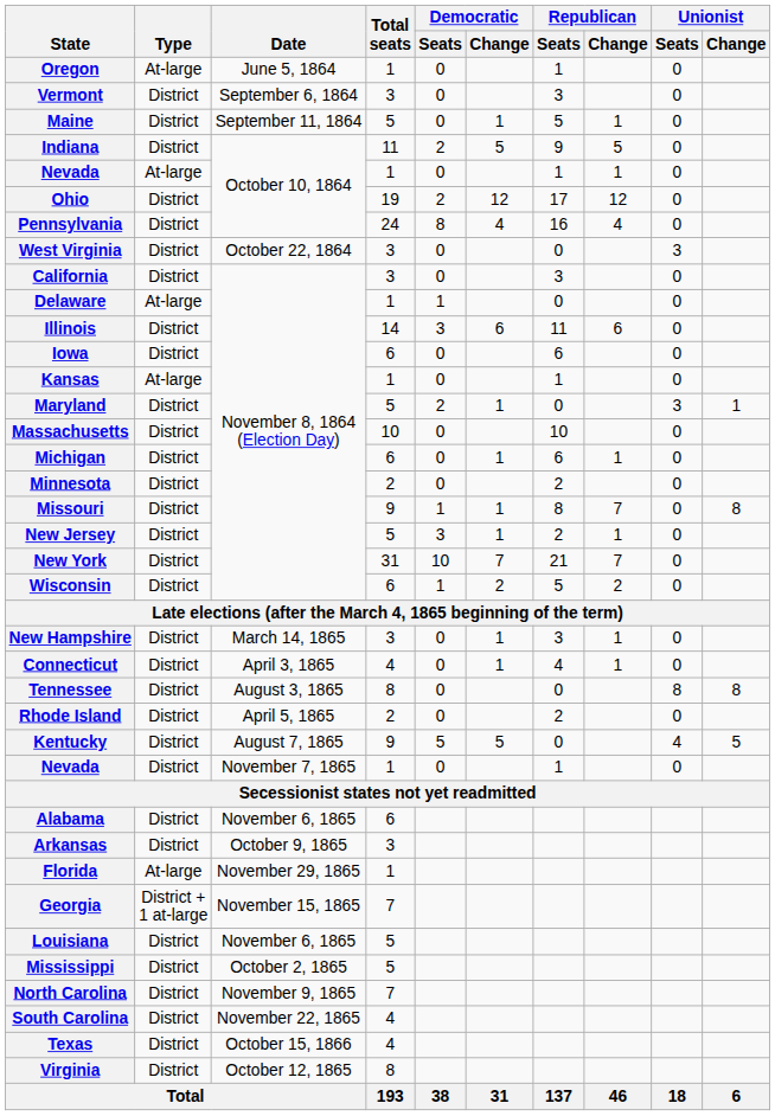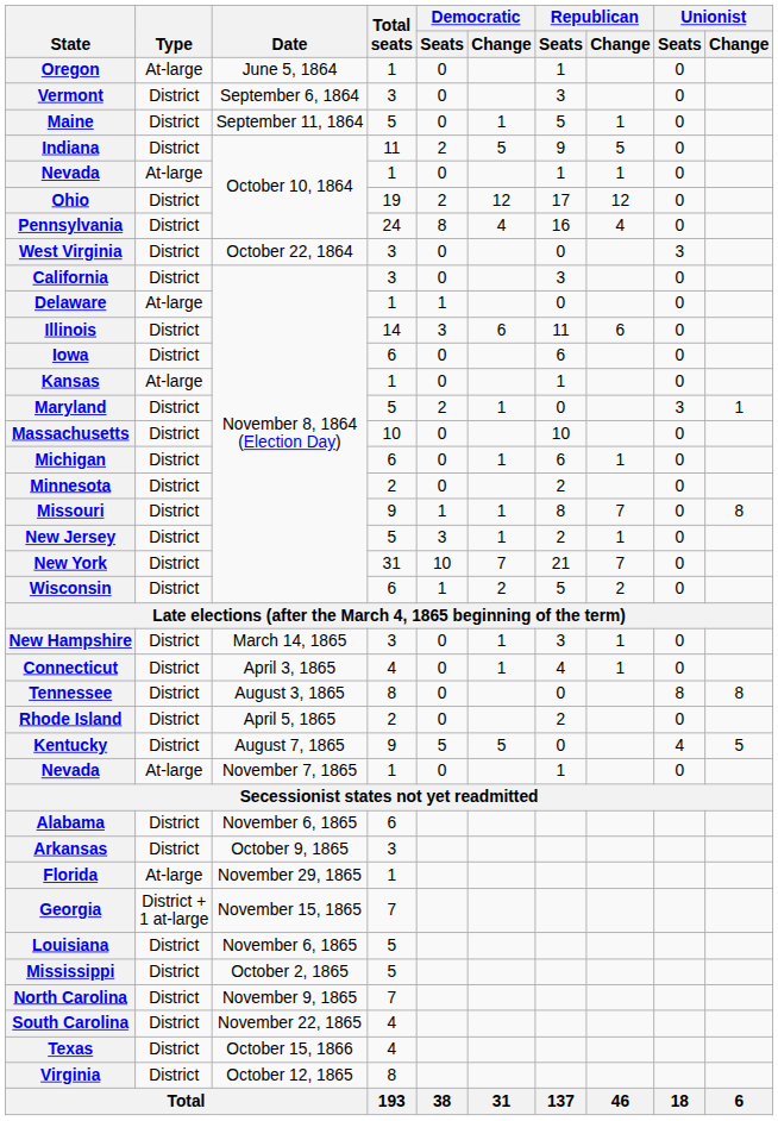 <table class="wikitable sortable" style="text-align:center">
 <tr valign=bottom>
 <th rowspan=2>State</th>
 <th rowspan=2>Type</th>
 <th data-sort-type "date" rowspan=2>Date</th>
 <th rowspan=2>Total<br>seats</th>
 <th colspan=2 ><a href='#'>Democratic</a></th>
 <th colspan=2 ><a href='#'>Republican</a></th>
 <th colspan=2 ><a href='#'>Unionist</a></th>
 </tr>
 <tr>
 <th>Seats</th>
 <th>Change</th>
 <th>Seats</th>
 <th>Change</th>
 <th>Seats</th>
 <th>Change</th>
 </tr>
 <tr>
 <th><a href='#'>Oregon</a></th>
 <td>At-large</td>
 <td>June 5, 1864</td>
 <td>1</td>
 <td>0</td>
 <td></td>
 <td>1</td>
 <td></td>
 <td>0</td>
 <td></td>
 </tr>
 <tr>
 <th><a href='#'>Vermont</a></th>
 <td>District</td>
 <td>September 6, 1864</td>
 <td>3</td>
 <td>0</td>
 <td></td>
 <td>3</td>
 <td></td>
 <td>0</td>
 <td></td>
 </tr>
 <tr>
 <th><a href='#'>Maine</a></th>
 <td>District</td>
 <td>September 11, 1864</td>
 <td>5</td>
 <td>0</td>
 <td> 1</td>
 <td>5</td>
 <td> 1</td>
 <td>0</td>
 <td></td>
 </tr>
 <tr>
 <th><a href='#'>Indiana</a></th>
 <td>District</td>
 <td rowspan=4>October 10, 1864</td>
 <td>11</td>
 <td>2</td>
 <td> 5</td>
 <td>9</td>
 <td> 5</td>
 <td>0</td>
 <td></td>
 </tr>
 <tr>
 <th><a href='#'>Nevada</a></th>
 <td>At-large</td>
 <td>1</td>
 <td>0</td>
 <td></td>
 <td>1</td>
 <td> 1</td>
 <td>0</td>
 <td></td>
 </tr>
 <tr>
 <th><a href='#'>Ohio</a></th>
 <td>District</td>
 <td>19</td>
 <td>2</td>
 <td> 12</td>
 <td>17</td>
 <td> 12</td>
 <td>0</td>
 <td></td>
 </tr>
 <tr>
 <th><a href='#'>Pennsylvania</a></th>
 <td>District</td>
 <td>24</td>
 <td>8</td>
 <td> 4</td>
 <td>16</td>
 <td> 4</td>
 <td>0</td>
 <td></td>
 </tr>
 <tr>
 <th><a href='#'>West Virginia</a></th>
 <td>District</td>
 <td>October 22, 1864</td>
 <td>3</td>
 <td>0</td>
 <td></td>
 <td>0</td>
 <td></td>
 <td>3</td>
 <td></td>
 </tr>
 <tr>
 <th><a href='#'>California</a></th>
 <td>District</td>
 <td rowspan=13 data-sort-value="November 8, 1864">November 8, 1864<br>(<a href='#'>Election Day</a>)</td>
 <td>3</td>
 <td>0</td>
 <td></td>
 <td>3</td>
 <td></td>
 <td>0</td>
 <td></td>
 </tr>
 <tr>
 <th><a href='#'>Delaware</a></th>
 <td>At-large</td>
 <td>1</td>
 <td>1</td>
 <td></td>
 <td>0</td>
 <td></td>
 <td>0</td>
 <td></td>
 </tr>
 <tr>
 <th><a href='#'>Illinois</a></th>
 <td>District</td>
 <td>14</td>
 <td>3</td>
 <td> 6</td>
 <td>11</td>
 <td> 6</td>
 <td>0</td>
 <td></td>
 </tr>
 <tr>
 <th><a href='#'>Iowa</a></th>
 <td>District</td>
 <td>6</td>
 <td>0</td>
 <td></td>
 <td>6</td>
 <td></td>
 <td>0</td>
 <td></td>
 </tr>
 <tr>
 <th><a href='#'>Kansas</a></th>
 <td>At-large</td>
 <td>1</td>
 <td>0</td>
 <td></td>
 <td>1</td>
 <td></td>
 <td>0</td>
 <td></td>
 </tr>
 <tr>
 <th><a href='#'>Maryland</a></th>
 <td>District</td>
 <td>5</td>
 <td>2</td>
 <td> 1</td>
 <td>0</td>
 <td></td>
 <td>3</td>
 <td> 1</td>
 </tr>
 <tr>
 <th><a href='#'>Massachusetts</a></th>
 <td>District</td>
 <td>10</td>
 <td>0</td>
 <td></td>
 <td>10</td>
 <td></td>
 <td>0</td>
 <td></td>
 </tr>
 <tr>
 <th><a href='#'>Michigan</a></th>
 <td>District</td>
 <td>6</td>
 <td>0</td>
 <td> 1</td>
 <td>6</td>
 <td> 1</td>
 <td>0</td>
 <td></td>
 </tr>
 <tr>
 <th><a href='#'>Minnesota</a></th>
 <td>District</td>
 <td>2</td>
 <td>0</td>
 <td></td>
 <td>2</td>
 <td></td>
 <td>0</td>
 <td></td>
 </tr>
 <tr>
 <th><a href='#'>Missouri</a></th>
 <td>District</td>
 <td>9</td>
 <td>1</td>
 <td> 1</td>
 <td>8</td>
 <td> 7</td>
 <td>0</td>
 <td> 8</td>
 </tr>
 <tr>
 <th><a href='#'>New Jersey</a></th>
 <td>District</td>
 <td>5</td>
 <td>3</td>
 <td> 1</td>
 <td>2</td>
 <td> 1</td>
 <td>0</td>
 <td></td>
 </tr>
 <tr>
 <th><a href='#'>New York</a></th>
 <td>District</td>
 <td>31</td>
 <td>10</td>
 <td> 7</td>
 <td>21</td>
 <td> 7</td>
 <td>0</td>
 <td></td>
 </tr>
 <tr>
 <th><a href='#'>Wisconsin</a></th>
 <td>District</td>
 <td>6</td>
 <td>1</td>
 <td> 2</td>
 <td>5</td>
 <td> 2</td>
 <td>0</td>
 <td></td>
 </tr>
 <tr>
 <th colspan=10>Late elections (after the March 4, 1865 beginning of the term)</th>
 </tr>
 <tr>
 <th><a href='#'>New Hampshire</a></th>
 <td>District</td>
 <td>March 14, 1865</td>
 <td>3</td>
 <td>0</td>
 <td> 1</td>
 <td>3</td>
 <td> 1</td>
 <td>0</td>
 <td></td>
 </tr>
 <tr>
 <th><a href='#'>Connecticut</a></th>
 <td>District</td>
 <td>April 3, 1865</td>
 <td>4</td>
 <td>0</td>
 <td> 1</td>
 <td>4</td>
 <td> 1</td>
 <td>0</td>
 <td></td>
 </tr>
 <tr>
 <th><a href='#'>Tennessee</a></th>
 <td>District</td>
 <td>August 3, 1865</td>
 <td>8</td>
 <td>0</td>
 <td></td>
 <td>0</td>
 <td></td>
 <td>8</td>
 <td> 8</td>
 </tr>
 <tr>
 <th><a href='#'>Rhode Island</a></th>
 <td>District</td>
 <td>April 5, 1865</td>
 <td>2</td>
 <td>0</td>
 <td></td>
 <td>2</td>
 <td></td>
 <td>0</td>
 <td></td>
 </tr>
 <tr>
 <th><a href='#'>Kentucky</a></th>
 <td>District</td>
 <td>August 7, 1865</td>
 <td>9</td>
 <td>5</td>
 <td> 5</td>
 <td>0</td>
 <td></td>
 <td>4</td>
 <td> 5</td>
 </tr>
 <tr>
 <th><a href='#'>Nevada</a></th>
-<td>District</td>
+<td>At-large</td>
 <td>November 7, 1865</td>
 <td>1</td>
 <td>0</td>
 <td></td>
 <td>1</td>
 <td></td>
 <td>0</td>
 <td></td>
 </tr>
 <tr>
 <th colspan=10>Secessionist states not yet readmitted</th>
 </tr>
 <tr>
 <th><a href='#'>Alabama</a></th>
 <td>District</td>
 <td>November 6, 1865</td>
 <td>6</td>
 <td></td>
 <td></td>
 <td></td>
 <td></td>
 <td></td>
 <td></td>
 </tr>
 <tr>
 <th><a href='#'>Arkansas</a></th>
 <td>District</td>
 <td>October 9, 1865</td>
 <td>3</td>
 <td></td>
 <td></td>
 <td></td>
 <td></td>
 <td></td>
 <td></td>
 </tr>
 <tr>
 <th><a href='#'>Florida</a></th>
 <td>At-large</td>
 <td>November 29, 1865</td>
 <td>1</td>
 <td></td>
 <td></td>
 <td></td>
 <td></td>
 <td></td>
 <td></td>
 </tr>
 <tr>
 <th><a href='#'>Georgia</a></th>
 <td>District +<br>1 at-large</td>
 <td>November 15, 1865</td>
 <td>7</td>
 <td></td>
 <td></td>
 <td></td>
 <td></td>
 <td></td>
 <td></td>
 </tr>
 <tr>
 <th><a href='#'>Louisiana</a></th>
 <td>District</td>
 <td>November 6, 1865</td>
 <td>5</td>
 <td></td>
 <td></td>
 <td></td>
 <td></td>
 <td></td>
 <td></td>
 </tr>
 <tr>
 <th><a href='#'>Mississippi</a></th>
 <td>District</td>
 <td>October 2, 1865</td>
 <td>5</td>
 <td></td>
 <td></td>
 <td></td>
 <td></td>
 <td></td>
 <td></td>
 </tr>
 <tr>
 <th><a href='#'>North Carolina</a></th>
 <td>District</td>
 <td>November 9, 1865</td>
 <td>7</td>
 <td></td>
 <td></td>
 <td></td>
 <td></td>
 <td></td>
 <td></td>
 </tr>
 <tr>
 <th><a href='#'>South Carolina</a></th>
 <td>District</td>
 <td>November 22, 1865</td>
 <td>4</td>
 <td></td>
 <td></td>
 <td></td>
 <td></td>
 <td></td>
 <td></td>
 </tr>
 <tr>
 <th><a href='#'>Texas</a></th>
 <td>District</td>
 <td>October 15, 1866</td>
 <td>4</td>
 <td></td>
 <td></td>
 <td></td>
 <td></td>
 <td></td>
 <td></td>
 </tr>
 <tr>
 <th><a href='#'>Virginia</a></th>
 <td>District</td>
 <td>October 12, 1865</td>
 <td>8</td>
 <td></td>
 <td></td>
 <td></td>
 <td></td>
 <td></td>
 <td></td>
 </tr>
 <tr>
 <th colspan=3>Total</th>
 <th>193<br></th>
 <th>38<br></th>
 <th>31</th>
 <th>137<br></th>
 <th>46</th>
 <th>18<br></th>
 <th> 6</th>
 </tr>
 </table>
